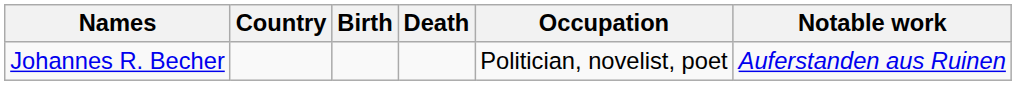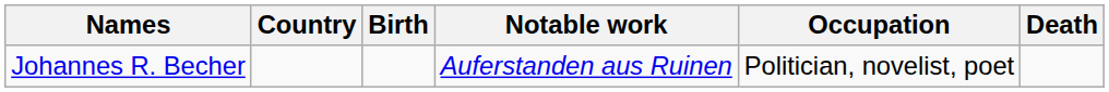 <table class="wikitable sortable" border="1" style="border-spacing:0; style="width:100%;">
 <tr>
 <th>Names</th>
 <th>Country</th>
 <th>Birth</th>
+<th>Notable work</th>
+<th>Occupation</th>
 <th>Death</th>
-<th>Occupation</th>
-<th>Notable work</th>
 </tr>
 <tr>
 <td><a href='#'>Johannes R. Becher</a></td>
 <td></td>
 <td></td>
+<td><em><a href='#'>Auferstanden aus Ruinen</a></em></td>
+<td>Politician, novelist, poet</td>
 <td></td>
-<td>Politician, novelist, poet</td>
-<td><em><a href='#'>Auferstanden aus Ruinen</a></em></td>
 </tr>
 </table>
